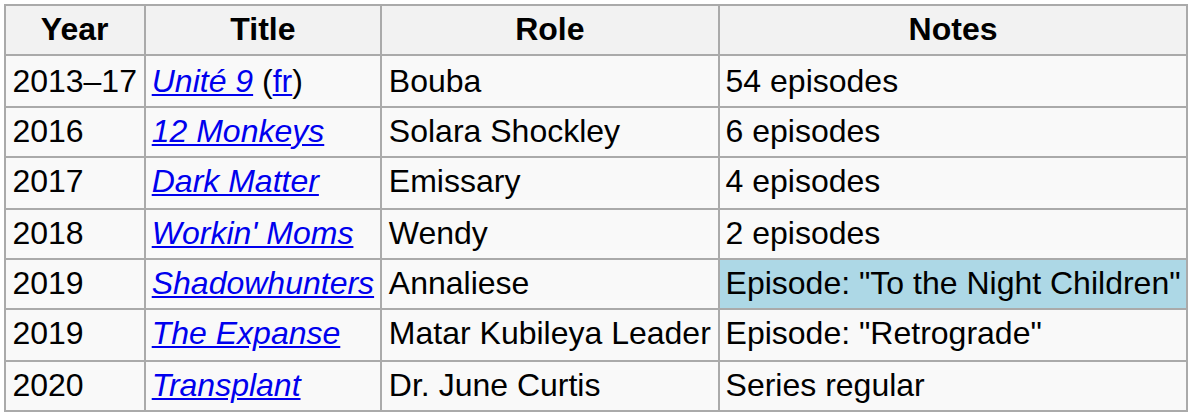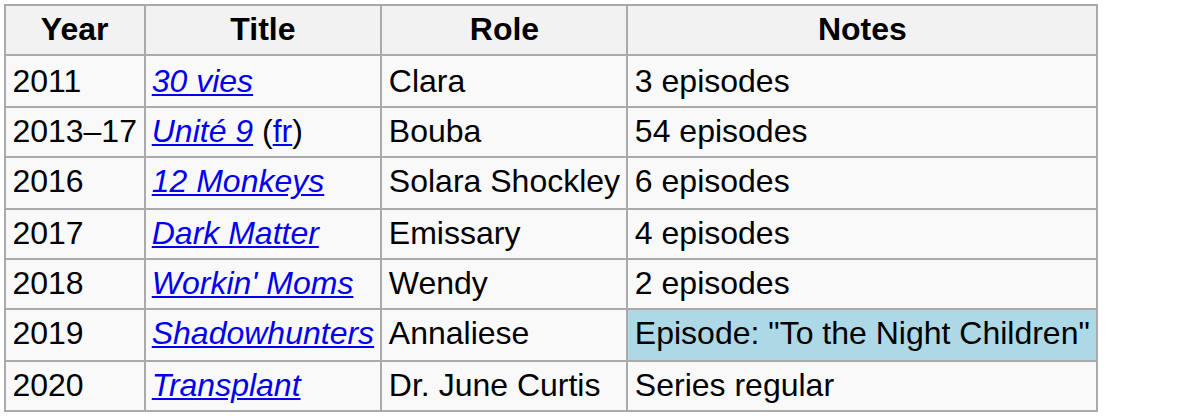 <table class="wikitable sortable">
 <tr>
 <th>Year</th>
 <th>Title</th>
 <th>Role</th>
 <th>Notes</th>
+</tr>
+<tr>
+<td>2011</td>
+<td><em><a href='#'>30 vies</a></em></td>
+<td>Clara</td>
+<td>3 episodes</td>
 </tr>
 <tr>
 <td>2013–17</td>
 <td><em><a href='#'>Unité 9</a></em> (<a href='#'>fr</a>)</td>
 <td>Bouba</td>
 <td>54 episodes</td>
 </tr>
 <tr>
 <td>2016</td>
 <td><em><a href='#'>12 Monkeys</a></em></td>
 <td>Solara Shockley</td>
 <td>6 episodes</td>
 </tr>
 <tr>
 <td>2017</td>
 <td><em><a href='#'>Dark Matter</a></em></td>
 <td>Emissary</td>
 <td>4 episodes</td>
 </tr>
 <tr>
 <td>2018</td>
 <td><em><a href='#'>Workin' Moms</a></em></td>
 <td>Wendy</td>
 <td>2 episodes</td>
 </tr>
 <tr>
 <td>2019</td>
 <td><em><a href='#'>Shadowhunters</a></em></td>
 <td>Annaliese</td>
 <td style="background: lightblue;">Episode: "To the Night Children"</td>
 </tr>
 <tr>
-<td>2019</td>
-<td data-sort-value="Expanse, The"><em><a href='#'>The Expanse</a></em></td>
-<td>Matar Kubileya Leader</td>
-<td>Episode: "Retrograde"</td>
-</tr>
-<tr>
 <td>2020</td>
 <td><em><a href='#'>Transplant</a></em></td>
 <td>Dr. June Curtis</td>
 <td>Series regular</td>
 </tr>
 </table>
